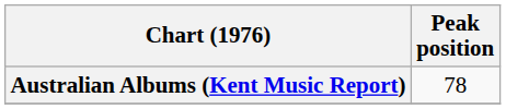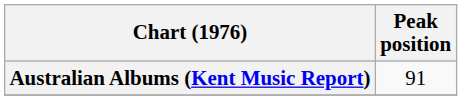 <table class="wikitable sortable plainrowheaders">
 <tr>
 <th>Chart (1976)</th>
 <th>Peak<br>position</th>
 </tr>
 <tr>
 <th scope="row">Australian Albums (<a href='#'>Kent Music Report</a>)</th>
-<td align="center">78</td>
+<td align="center">91</td>
 </tr>
 <tr>
 </tr>
 </table>
